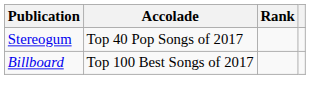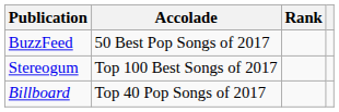 <table class="wikitable sortable">
 <tr>
 <th>Publication</th>
 <th>Accolade</th>
 <th>Rank</th>
 <th class="unsortable"></th>
 </tr>
 <tr>
+<td><a href='#'>BuzzFeed</a></td>
+<td>50 Best Pop Songs of 2017</td>
+<td></td>
+<td></td>
+</tr>
+<tr>
 <td><a href='#'>Stereogum</a></td>
-<td>Top 40 Pop Songs of 2017</td>
+<td>Top 100 Best Songs of 2017</td>
 <td></td>
 <td></td>
 </tr>
 <tr>
 <td><em><a href='#'>Billboard</a></em></td>
-<td>Top 100 Best Songs of 2017</td>
+<td>Top 40 Pop Songs of 2017</td>
 <td></td>
 <td></td>
 </tr>
 </table>
